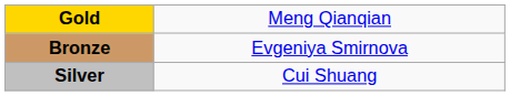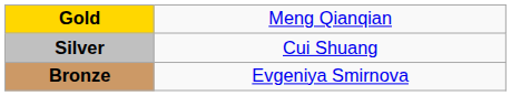 <table class="wikitable" style="text-align:center; " width="35%">
 <tr>
 <td bgcolor="gold"><strong>Gold</strong></td>
 <td><a href='#'>Meng Qianqian</a><br>  <small><em></em></small></td>
 </tr>
 <tr>
+<td bgcolor="silver"><strong>Silver</strong></td>
+<td><a href='#'>Cui Shuang</a><br>  <small><em></em></small></td>
+</tr>
+<tr>
 <td bgcolor="CC9966"><strong>Bronze</strong></td>
 <td><a href='#'>Evgeniya Smirnova</a><br>  <small><em></em></small></td>
 </tr>
-<tr>
-<td bgcolor="silver"><strong>Silver</strong></td>
-<td><a href='#'>Cui Shuang</a><br>  <small><em></em></small></td>
-</tr>
 </table>
